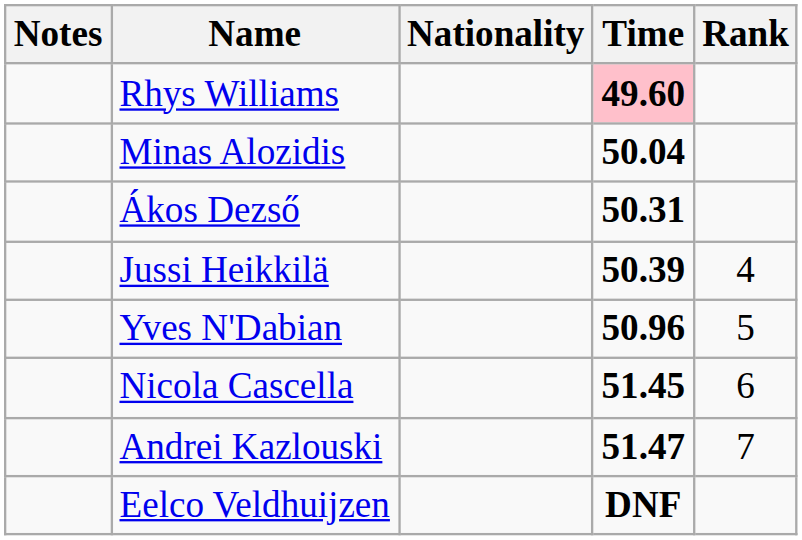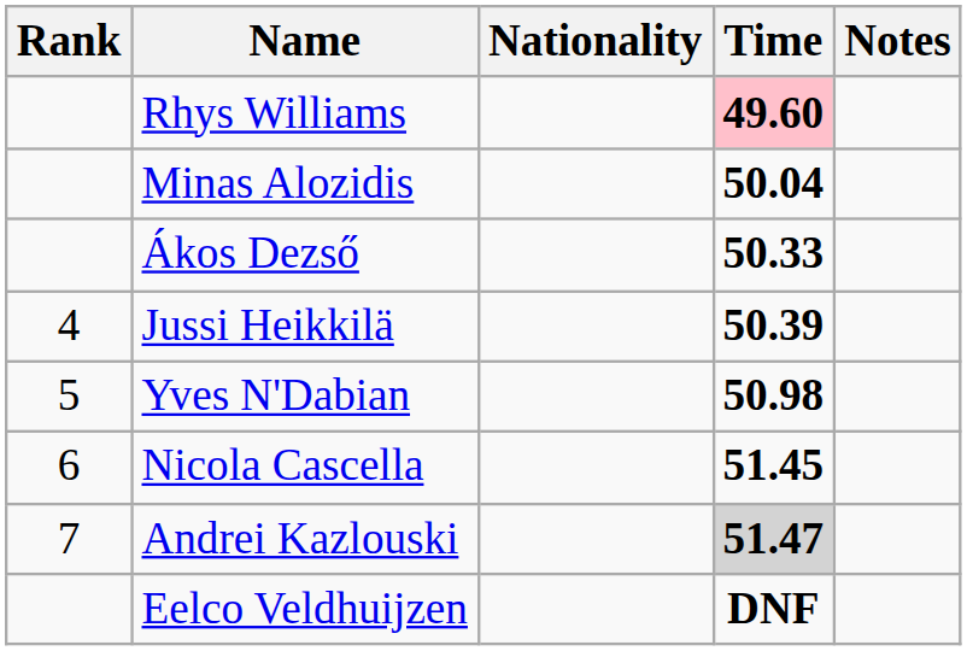 <table class="wikitable sortable" style="text-align:center">
 <tr>
-<th>Notes</th>
+<th>Rank</th>
 <th>Name</th>
 <th>Nationality</th>
 <th>Time</th>
-<th>Rank</th>
+<th>Notes</th>
 </tr>
 <tr>
 <td></td>
 <td align=left><a href='#'>Rhys Williams</a></td>
 <td align=left></td>
 <td style="background: pink;"><strong>49.60</strong></td>
 <td></td>
 </tr>
 <tr>
 <td></td>
 <td align=left><a href='#'>Minas Alozidis</a></td>
 <td align=left></td>
 <td><strong>50.04</strong></td>
 <td></td>
 </tr>
 <tr>
 <td></td>
 <td align=left><a href='#'>Ákos Dezső</a></td>
 <td align=left></td>
-<td><strong>50.31</strong></td>
+<td><strong>50.33</strong></td>
 <td></td>
 </tr>
 <tr>
-<td></td>
+<td>4</td>
 <td align=left><a href='#'>Jussi Heikkilä</a></td>
 <td align=left></td>
 <td><strong>50.39</strong></td>
-<td>4</td>
+<td></td>
 </tr>
 <tr>
-<td></td>
+<td>5</td>
 <td align=left><a href='#'>Yves N'Dabian</a></td>
 <td align=left></td>
-<td><strong>50.96</strong></td>
-<td>5</td>
+<td><strong>50.98</strong></td>
+<td></td>
 </tr>
 <tr>
-<td></td>
+<td>6</td>
 <td align=left><a href='#'>Nicola Cascella</a></td>
 <td align=left></td>
 <td><strong>51.45</strong></td>
-<td>6</td>
+<td></td>
 </tr>
 <tr>
-<td></td>
+<td>7</td>
 <td align=left><a href='#'>Andrei Kazlouski</a></td>
 <td align=left></td>
-<td><strong>51.47</strong></td>
-<td>7</td>
+<td style="background: lightgrey;"><strong>51.47</strong></td>
+<td></td>
 </tr>
 <tr>
 <td></td>
 <td align=left><a href='#'>Eelco Veldhuijzen</a></td>
 <td align=left></td>
 <td><strong>DNF</strong></td>
 <td></td>
 </tr>
 </table>
